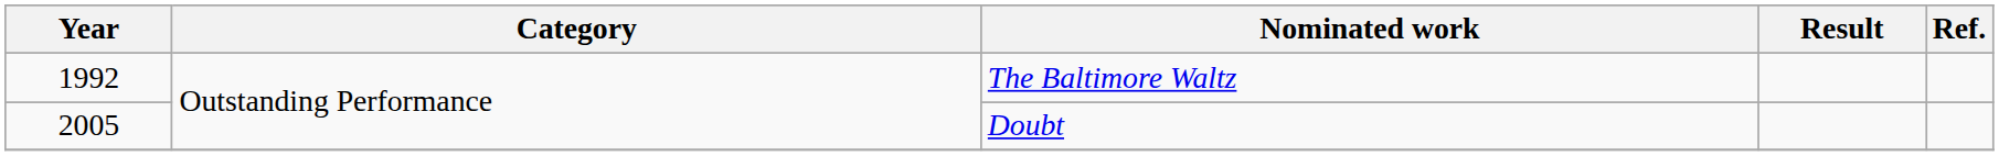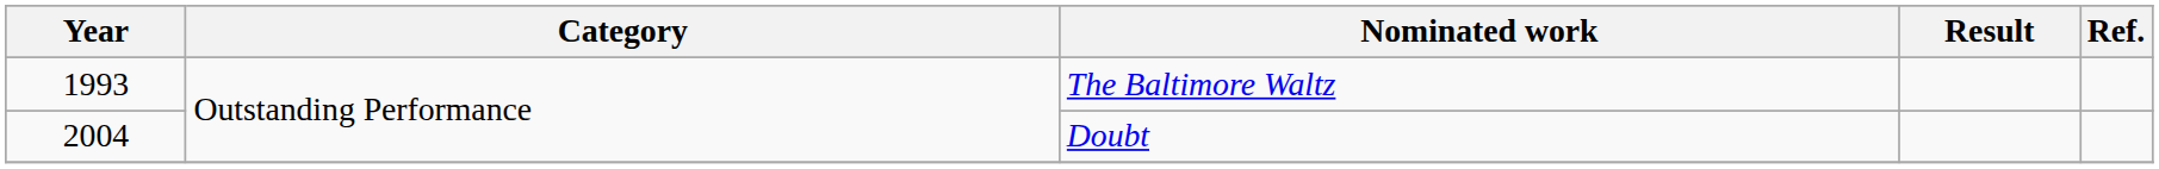 <table class=wikitable>
 <tr>
 <th scope="col" style="width:5em;">Year</th>
 <th scope="col" style="width:26em;">Category</th>
 <th scope="col" style="width:25em;">Nominated work</th>
 <th scope="col" style="width:5em;">Result</th>
 <th>Ref.</th>
 </tr>
 <tr>
-<td style="text-align:center;">1992</td>
+<td style="text-align:center;">1993</td>
 <td rowspan=2>Outstanding Performance</td>
 <td><em><a href='#'>The Baltimore Waltz</a></em></td>
 <td></td>
 <td></td>
 </tr>
 <tr>
-<td style="text-align:center;">2005</td>
+<td style="text-align:center;">2004</td>
 <td><em><a href='#'>Doubt</a></em></td>
 <td></td>
 <td></td>
 </tr>
 <tr>
 </tr>
 </table>
